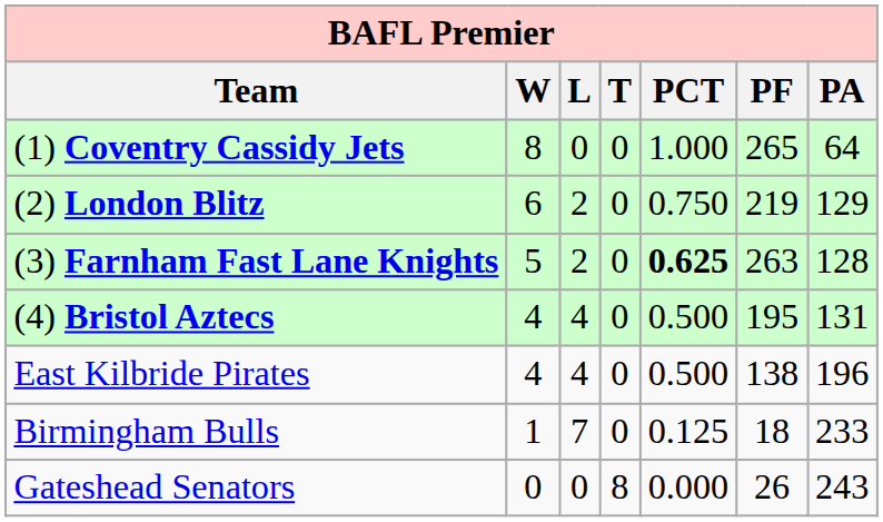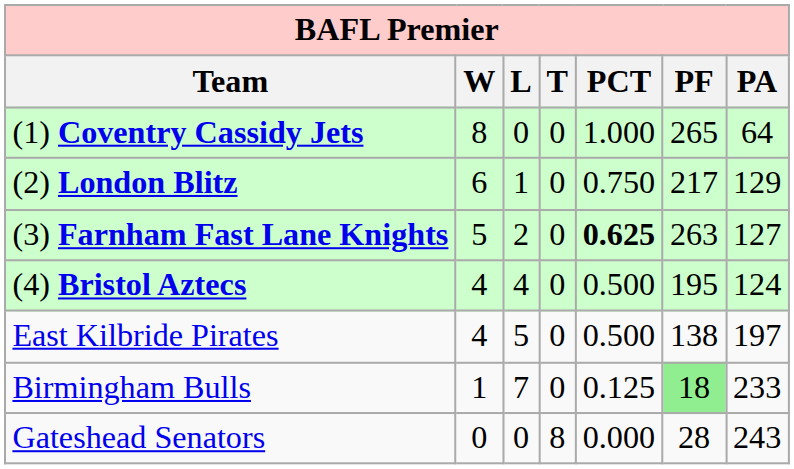 <table class="wikitable">
 <tr bgcolor="#FFCCCC">
 <td colspan="8" align="center"><strong>BAFL Premier</strong></td>
 </tr>
 <tr bgcolor="#efefef">
 <th>Team</th>
 <th>W</th>
 <th>L</th>
 <th>T</th>
 <th>PCT</th>
 <th>PF</th>
 <th>PA</th>
 </tr>
 <tr align="center" bgcolor="#ccffcc">
 <td align="left">(1) <strong><a href='#'>Coventry Cassidy Jets</a></strong></td>
 <td>8</td>
 <td>0</td>
 <td>0</td>
 <td>1.000</td>
 <td>265</td>
 <td>64</td>
 </tr>
 <tr align="center" bgcolor="#ccffcc">
 <td align="left">(2) <strong><a href='#'>London Blitz</a></strong></td>
 <td>6</td>
-<td>2</td>
+<td>1</td>
 <td>0</td>
 <td>0.750</td>
-<td>219</td>
+<td>217</td>
 <td>129</td>
 </tr>
 <tr align="center" bgcolor="#ccffcc">
 <td align="left">(3) <strong><a href='#'>Farnham Fast Lane Knights</a></strong></td>
 <td>5</td>
 <td>2</td>
 <td>0</td>
 <td><strong>0.625</strong></td>
 <td>263</td>
-<td>128</td>
+<td>127</td>
 </tr>
 <tr align="center" bgcolor="#ccffcc">
 <td align="left">(4) <strong><a href='#'>Bristol Aztecs</a></strong></td>
 <td>4</td>
 <td>4</td>
 <td>0</td>
 <td>0.500</td>
 <td>195</td>
-<td>131</td>
+<td>124</td>
 </tr>
 <tr align="center">
 <td align="left"><a href='#'>East Kilbride Pirates</a></td>
 <td>4</td>
-<td>4</td>
+<td>5</td>
 <td>0</td>
 <td>0.500</td>
 <td>138</td>
-<td>196</td>
+<td>197</td>
 </tr>
 <tr align="center">
 <td align="left"><a href='#'>Birmingham Bulls</a></td>
 <td>1</td>
 <td>7</td>
 <td>0</td>
 <td>0.125</td>
-<td>18</td>
+<td style="background: lightgreen;">18</td>
 <td>233</td>
 </tr>
 <tr align="center">
 <td align="left"><a href='#'>Gateshead Senators</a></td>
 <td>0</td>
 <td>0</td>
 <td>8</td>
 <td>0.000</td>
-<td>26</td>
+<td>28</td>
 <td>243</td>
 </tr>
 </table>
